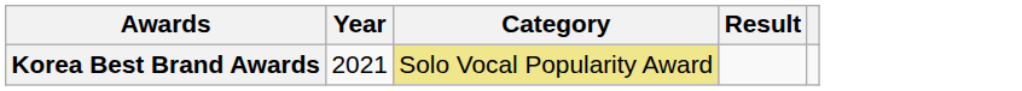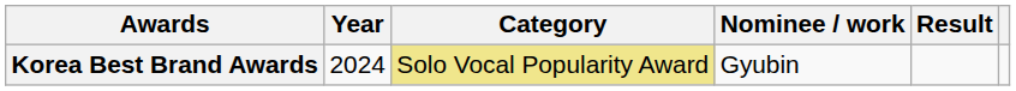 <table class="wikitable plainrowheaders">
 <tr>
 <th scope="col">Awards</th>
 <th scope="col">Year</th>
 <th scope="col">Category</th>
+<th scope="col">Nominee / work</th>
 <th scope="col">Result</th>
 <th scope="col" class="unsortable"></th>
 </tr>
 <tr>
 <th scope="row">Korea Best Brand Awards</th>
-<td>2021</td>
+<td>2024</td>
 <td style="background: khaki;">Solo Vocal Popularity Award</td>
+<td>Gyubin</td>
 <td></td>
 <td style="text-align:center"></td>
 </tr>
 </table>
